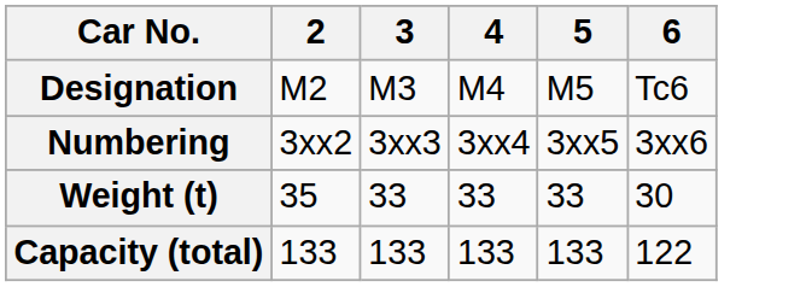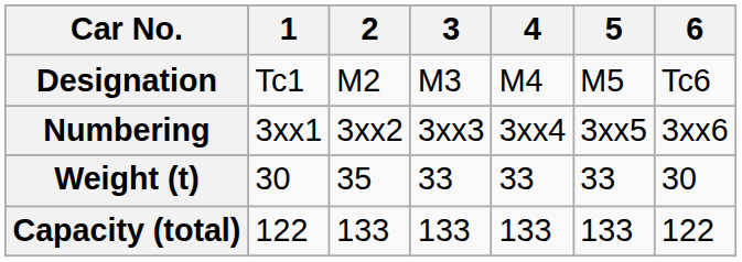 <table class="wikitable">
 <tr>
 <th>Car No.</th>
+<th>1</th>
 <th>2</th>
 <th>3</th>
 <th>4</th>
 <th>5</th>
 <th>6</th>
 </tr>
 <tr>
 <th>Designation</th>
+<td>Tc1</td>
 <td>M2</td>
 <td>M3</td>
 <td>M4</td>
 <td>M5</td>
 <td>Tc6</td>
 </tr>
 <tr>
 <th>Numbering</th>
+<td>3xx1</td>
 <td>3xx2</td>
 <td>3xx3</td>
 <td>3xx4</td>
 <td>3xx5</td>
 <td>3xx6</td>
 </tr>
 <tr>
 <th>Weight (t)</th>
+<td>30</td>
 <td>35</td>
 <td>33</td>
 <td>33</td>
 <td>33</td>
 <td>30</td>
 </tr>
 <tr>
 <th>Capacity (total)</th>
+<td>122</td>
 <td>133</td>
 <td>133</td>
 <td>133</td>
 <td>133</td>
 <td>122</td>
 </tr>
 </table>
